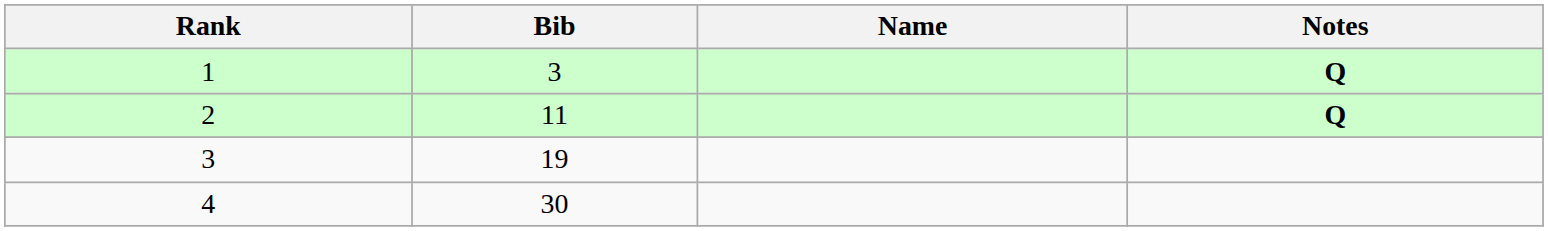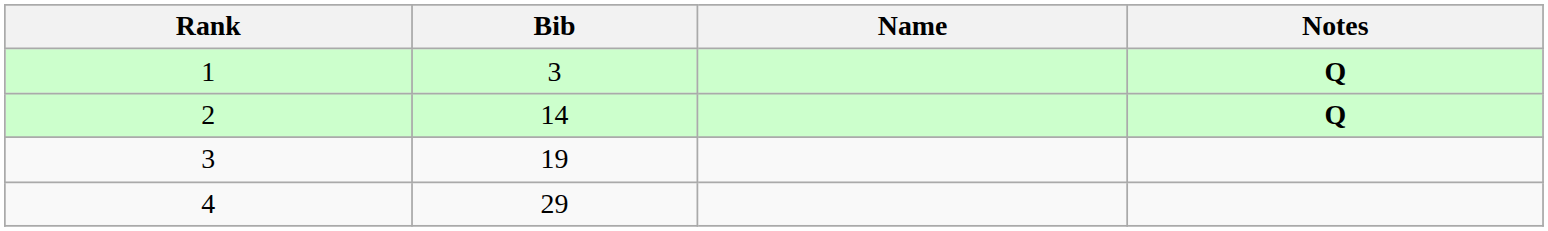 <table class="wikitable" style="text-align:center;" width=70%>
 <tr>
 <th>Rank</th>
 <th>Bib</th>
 <th>Name</th>
 <th>Notes</th>
 </tr>
 <tr bgcolor="#ccffcc">
 <td>1</td>
 <td>3</td>
 <td align=left></td>
 <td><strong>Q</strong></td>
 </tr>
 <tr bgcolor="#ccffcc">
 <td>2</td>
-<td>11</td>
+<td>14</td>
 <td align=left></td>
 <td><strong>Q</strong></td>
 </tr>
 <tr>
 <td>3</td>
 <td>19</td>
 <td align=left></td>
 <td></td>
 </tr>
 <tr>
 <td>4</td>
-<td>30</td>
+<td>29</td>
 <td align=left></td>
 <td></td>
 </tr>
 </table>
